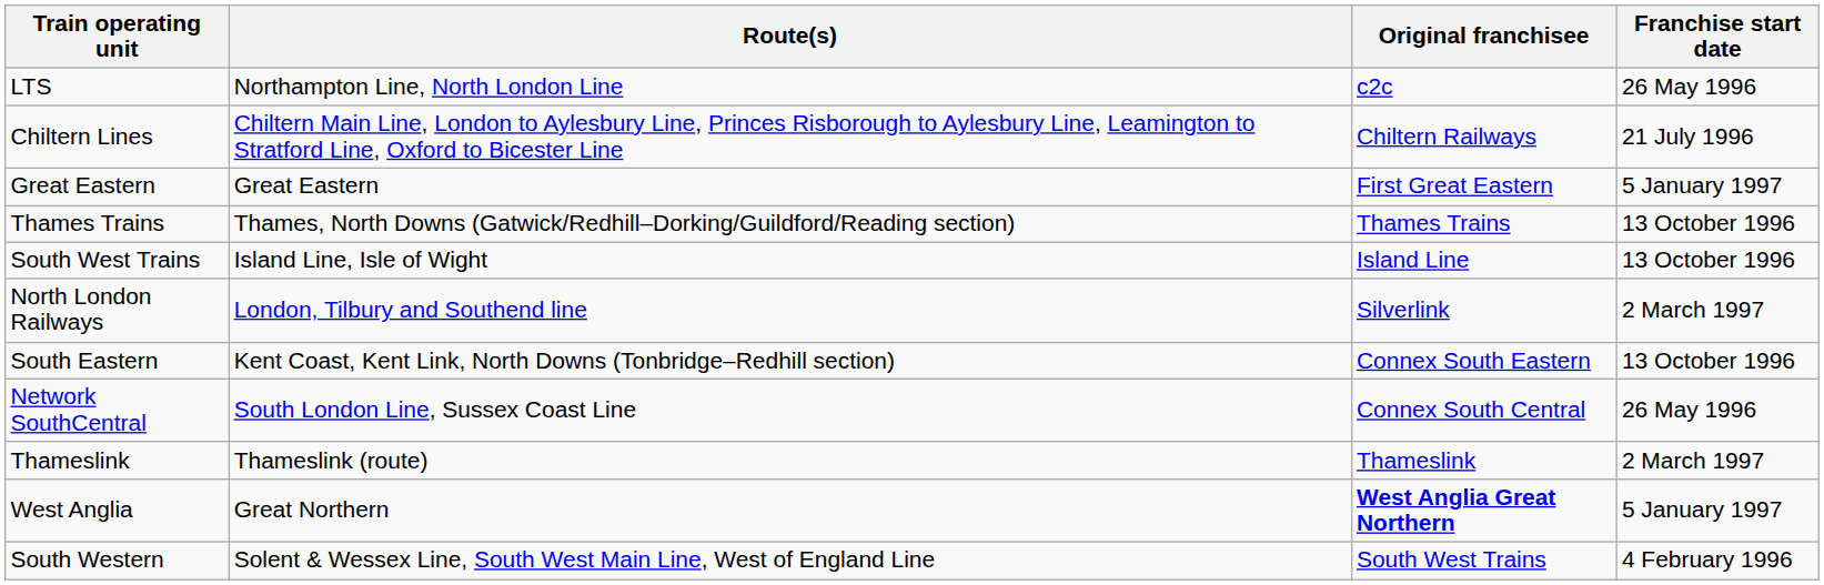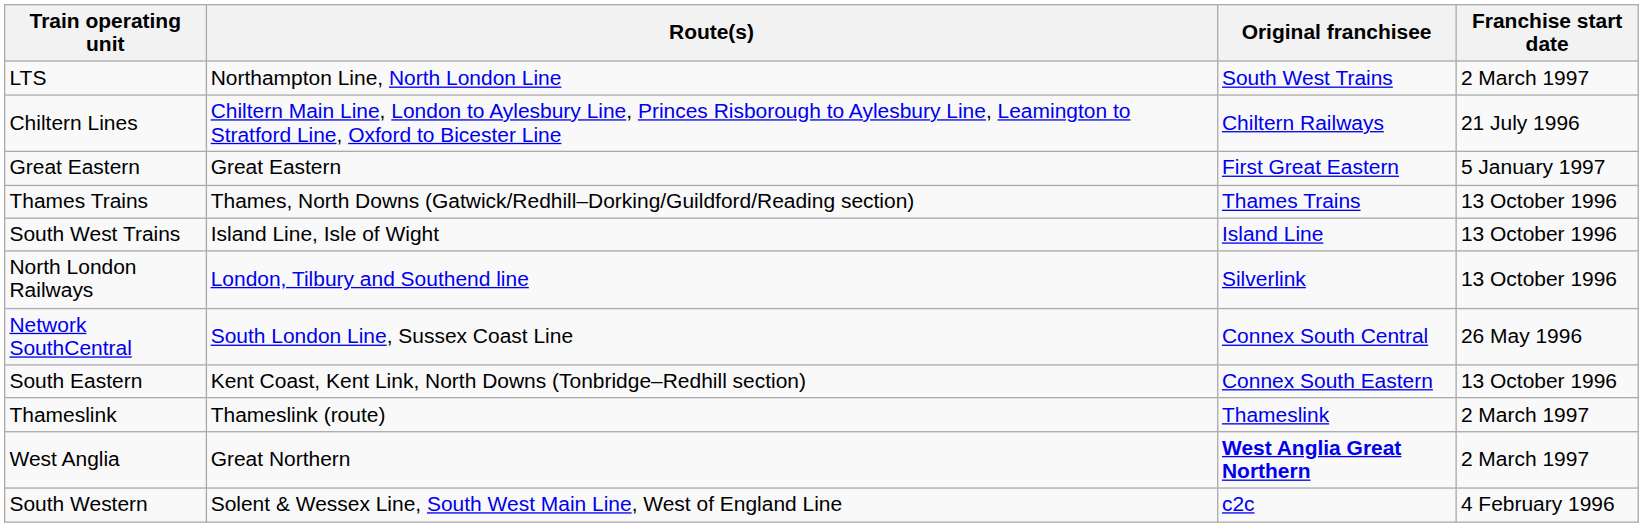 <table class="wikitable sortable">
 <tr>
 <th>Train operating unit</th>
 <th>Route(s)</th>
 <th>Original franchisee</th>
 <th>Franchise start date</th>
 </tr>
 <tr>
 <td>LTS</td>
 <td>Northampton Line, <a href='#'>North London Line</a></td>
-<td><a href='#'>c2c</a></td>
-<td>26 May 1996</td>
+<td><a href='#'>South West Trains</a></td>
+<td>2 March 1997</td>
 </tr>
 <tr>
 <td>Chiltern Lines</td>
 <td><a href='#'>Chiltern Main Line</a>, <a href='#'>London to Aylesbury Line</a>, <a href='#'>Princes Risborough to Aylesbury Line</a>, <a href='#'>Leamington to Stratford Line</a>, <a href='#'>Oxford to Bicester Line</a></td>
 <td><a href='#'>Chiltern Railways</a></td>
 <td>21 July 1996</td>
 </tr>
 <tr>
 <td>Great Eastern</td>
 <td>Great Eastern</td>
 <td><a href='#'>First Great Eastern</a></td>
 <td>5 January 1997</td>
 </tr>
 <tr>
 <td>Thames Trains</td>
 <td>Thames, North Downs (Gatwick/Redhill–Dorking/Guildford/Reading section)</td>
 <td><a href='#'>Thames Trains</a></td>
 <td>13 October 1996</td>
 </tr>
 <tr>
 <td>South West Trains</td>
 <td>Island Line, Isle of Wight</td>
 <td><a href='#'>Island Line</a></td>
 <td>13 October 1996</td>
 </tr>
 <tr>
 <td>North London Railways</td>
 <td><a href='#'>London, Tilbury and Southend line</a></td>
 <td><a href='#'>Silverlink</a></td>
-<td>2 March 1997</td>
-</tr>
-<tr>
-<td>South Eastern</td>
-<td>Kent Coast, Kent Link, North Downs (Tonbridge–Redhill section)</td>
-<td><a href='#'>Connex South Eastern</a></td>
 <td>13 October 1996</td>
 </tr>
 <tr>
 <td><a href='#'>Network SouthCentral</a></td>
 <td><a href='#'>South London Line</a>, Sussex Coast Line</td>
 <td><a href='#'>Connex South Central</a></td>
 <td>26 May 1996</td>
+</tr>
+<tr>
+<td>South Eastern</td>
+<td>Kent Coast, Kent Link, North Downs (Tonbridge–Redhill section)</td>
+<td><a href='#'>Connex South Eastern</a></td>
+<td>13 October 1996</td>
 </tr>
 <tr>
 <td>Thameslink</td>
 <td>Thameslink (route)</td>
 <td><a href='#'>Thameslink</a></td>
 <td>2 March 1997</td>
 </tr>
 <tr>
 <td>West Anglia</td>
 <td>Great Northern</td>
 <td><strong><a href='#'>West Anglia Great Northern</a></strong></td>
-<td>5 January 1997</td>
+<td>2 March 1997</td>
 </tr>
 <tr>
 <td>South Western</td>
 <td>Solent & Wessex Line, <a href='#'>South West Main Line</a>, West of England Line</td>
-<td><a href='#'>South West Trains</a></td>
+<td><a href='#'>c2c</a></td>
 <td>4 February 1996</td>
 </tr>
 </table>
